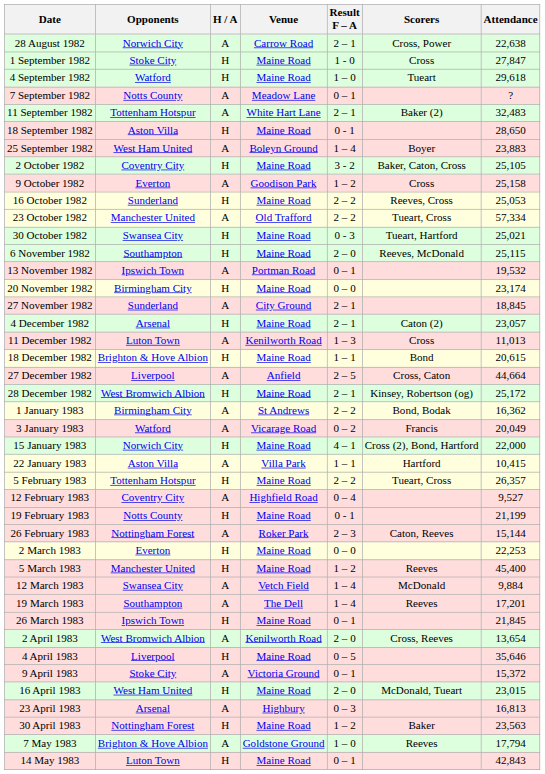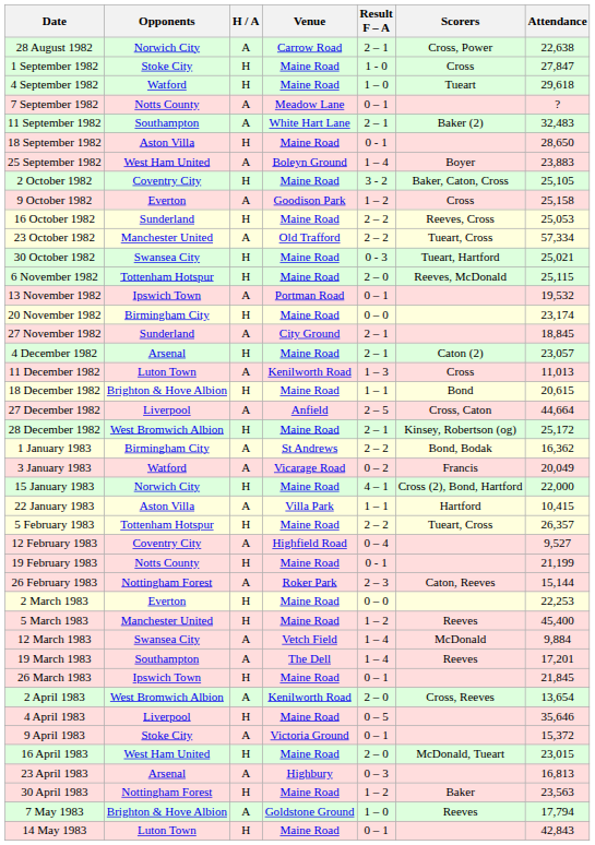 <table class="wikitable" style="text-align:center">
 <tr>
 <th>Date</th>
 <th>Opponents</th>
 <th>H / A</th>
 <th>Venue</th>
 <th>Result<br>F – A</th>
 <th>Scorers</th>
 <th>Attendance</th>
 </tr>
 <tr bgcolor="#ddffdd">
 <td>28 August 1982</td>
 <td><a href='#'>Norwich City</a></td>
 <td>A</td>
 <td><a href='#'>Carrow Road</a></td>
 <td>2 – 1</td>
 <td>Cross, Power</td>
 <td>22,638</td>
 </tr>
 <tr bgcolor="#ddffdd">
 <td>1 September 1982</td>
 <td><a href='#'>Stoke City</a></td>
 <td>H</td>
 <td><a href='#'>Maine Road</a></td>
 <td>1 - 0</td>
 <td>Cross</td>
 <td>27,847</td>
 </tr>
 <tr bgcolor="#ddffdd">
 <td>4 September 1982</td>
 <td><a href='#'>Watford</a></td>
 <td>H</td>
 <td><a href='#'>Maine Road</a></td>
 <td>1 – 0</td>
 <td>Tueart</td>
 <td>29,618</td>
 </tr>
 <tr bgcolor="#ffdddd">
 <td>7 September 1982</td>
 <td><a href='#'>Notts County</a></td>
 <td>A</td>
 <td><a href='#'>Meadow Lane</a></td>
 <td>0 – 1</td>
 <td></td>
 <td>?</td>
 </tr>
 <tr bgcolor="#ddffdd">
 <td>11 September 1982</td>
-<td><a href='#'>Tottenham Hotspur</a></td>
+<td><a href='#'>Southampton</a></td>
 <td>A</td>
 <td><a href='#'>White Hart Lane</a></td>
 <td>2 – 1</td>
 <td>Baker (2)</td>
 <td>32,483</td>
 </tr>
 <tr bgcolor="#ffdddd">
 <td>18 September 1982</td>
 <td><a href='#'>Aston Villa</a></td>
 <td>H</td>
 <td><a href='#'>Maine Road</a></td>
 <td>0 - 1</td>
 <td></td>
 <td>28,650</td>
 </tr>
 <tr bgcolor="#ffdddd">
 <td>25 September 1982</td>
 <td><a href='#'>West Ham United</a></td>
 <td>A</td>
 <td><a href='#'>Boleyn Ground</a></td>
 <td>1 – 4</td>
 <td>Boyer</td>
 <td>23,883</td>
 </tr>
 <tr bgcolor="#ddffdd">
 <td>2 October 1982</td>
 <td><a href='#'>Coventry City</a></td>
 <td>H</td>
 <td><a href='#'>Maine Road</a></td>
 <td>3 - 2</td>
 <td>Baker, Caton, Cross</td>
 <td>25,105</td>
 </tr>
 <tr bgcolor="#ffdddd">
 <td>9 October 1982</td>
 <td><a href='#'>Everton</a></td>
 <td>A</td>
 <td><a href='#'>Goodison Park</a></td>
 <td>1 – 2</td>
 <td>Cross</td>
 <td>25,158</td>
 </tr>
 <tr bgcolor="#ffffdd">
 <td>16 October 1982</td>
 <td><a href='#'>Sunderland</a></td>
 <td>H</td>
 <td><a href='#'>Maine Road</a></td>
 <td>2 – 2</td>
 <td>Reeves, Cross</td>
 <td>25,053</td>
 </tr>
 <tr bgcolor="#ffffdd">
 <td>23 October 1982</td>
 <td><a href='#'>Manchester United</a></td>
 <td>A</td>
 <td><a href='#'>Old Trafford</a></td>
 <td>2 – 2</td>
 <td>Tueart, Cross</td>
 <td>57,334</td>
 </tr>
 <tr bgcolor="#ddffdd">
 <td>30 October 1982</td>
 <td><a href='#'>Swansea City</a></td>
 <td>H</td>
 <td><a href='#'>Maine Road</a></td>
 <td>0 - 3</td>
 <td>Tueart, Hartford</td>
 <td>25,021</td>
 </tr>
 <tr bgcolor="ddffdd">
 <td>6 November 1982</td>
-<td><a href='#'>Southampton</a></td>
+<td><a href='#'>Tottenham Hotspur</a></td>
 <td>H</td>
 <td><a href='#'>Maine Road</a></td>
 <td>2 – 0</td>
 <td>Reeves, McDonald</td>
 <td>25,115</td>
 </tr>
 <tr bgcolor="#ffdddd">
 <td>13 November 1982</td>
 <td><a href='#'>Ipswich Town</a></td>
 <td>A</td>
 <td><a href='#'>Portman Road</a></td>
 <td>0 – 1</td>
 <td></td>
 <td>19,532</td>
 </tr>
 <tr bgcolor="#ffffdd">
 <td>20 November 1982</td>
 <td><a href='#'>Birmingham City</a></td>
 <td>H</td>
 <td><a href='#'>Maine Road</a></td>
 <td>0 – 0</td>
 <td></td>
 <td>23,174</td>
 </tr>
 <tr bgcolor="#ffdddd">
 <td>27 November 1982</td>
 <td><a href='#'>Sunderland</a></td>
 <td>A</td>
 <td><a href='#'>City Ground</a></td>
 <td>2 – 1</td>
 <td></td>
 <td>18,845</td>
 </tr>
 <tr bgcolor="#ddffdd">
 <td>4 December 1982</td>
 <td><a href='#'>Arsenal</a></td>
 <td>H</td>
 <td><a href='#'>Maine Road</a></td>
 <td>2 – 1</td>
 <td>Caton (2)</td>
 <td>23,057</td>
 </tr>
 <tr bgcolor="#ffdddd">
 <td>11 December 1982</td>
 <td><a href='#'>Luton Town</a></td>
 <td>A</td>
 <td><a href='#'>Kenilworth Road</a></td>
 <td>1 – 3</td>
 <td>Cross</td>
 <td>11,013</td>
 </tr>
 <tr bgcolor="#ffffdd">
 <td>18 December 1982</td>
 <td><a href='#'>Brighton & Hove Albion</a></td>
 <td>H</td>
 <td><a href='#'>Maine Road</a></td>
 <td>1 – 1</td>
 <td>Bond</td>
 <td>20,615</td>
 </tr>
 <tr bgcolor="#ffdddd">
 <td>27 December 1982</td>
 <td><a href='#'>Liverpool</a></td>
 <td>A</td>
 <td><a href='#'>Anfield</a></td>
 <td>2 – 5</td>
 <td>Cross, Caton</td>
 <td>44,664</td>
 </tr>
 <tr bgcolor="#ddffdd">
 <td>28 December 1982</td>
 <td><a href='#'>West Bromwich Albion</a></td>
 <td>H</td>
 <td><a href='#'>Maine Road</a></td>
 <td>2 – 1</td>
 <td>Kinsey, Robertson (og)</td>
 <td>25,172</td>
 </tr>
 <tr bgcolor="#ffffdd">
 <td>1 January 1983</td>
 <td><a href='#'>Birmingham City</a></td>
 <td>A</td>
 <td><a href='#'>St Andrews</a></td>
 <td>2 – 2</td>
 <td>Bond, Bodak</td>
 <td>16,362</td>
 </tr>
 <tr bgcolor="#ffdddd">
 <td>3 January 1983</td>
 <td><a href='#'>Watford</a></td>
 <td>A</td>
 <td><a href='#'>Vicarage Road</a></td>
 <td>0 – 2</td>
 <td>Francis</td>
 <td>20,049</td>
 </tr>
 <tr bgcolor="#ddffdd">
 <td>15 January 1983</td>
 <td><a href='#'>Norwich City</a></td>
 <td>H</td>
 <td><a href='#'>Maine Road</a></td>
 <td>4 – 1</td>
 <td>Cross (2), Bond, Hartford</td>
 <td>22,000</td>
 </tr>
 <tr bgcolor="#ffffdd">
 <td>22 January 1983</td>
 <td><a href='#'>Aston Villa</a></td>
 <td>A</td>
 <td><a href='#'>Villa Park</a></td>
 <td>1 – 1</td>
 <td>Hartford</td>
 <td>10,415</td>
 </tr>
 <tr bgcolor="#ffffdd">
 <td>5 February 1983</td>
 <td><a href='#'>Tottenham Hotspur</a></td>
 <td>H</td>
 <td><a href='#'>Maine Road</a></td>
 <td>2 – 2</td>
 <td>Tueart, Cross</td>
 <td>26,357</td>
 </tr>
 <tr bgcolor="#ffdddd">
 <td>12 February 1983</td>
 <td><a href='#'>Coventry City</a></td>
 <td>A</td>
 <td><a href='#'>Highfield Road</a></td>
 <td>0 – 4</td>
 <td></td>
 <td>9,527</td>
 </tr>
 <tr bgcolor="#ffdddd">
 <td>19 February 1983</td>
 <td><a href='#'>Notts County</a></td>
 <td>H</td>
 <td><a href='#'>Maine Road</a></td>
 <td>0 - 1</td>
 <td></td>
 <td>21,199</td>
 </tr>
 <tr bgcolor="#ffdddd">
 <td>26 February 1983</td>
 <td><a href='#'>Nottingham Forest</a></td>
 <td>A</td>
 <td><a href='#'>Roker Park</a></td>
 <td>2 – 3</td>
 <td>Caton, Reeves</td>
 <td>15,144</td>
 </tr>
 <tr bgcolor="#ffffdd">
 <td>2 March 1983</td>
 <td><a href='#'>Everton</a></td>
 <td>H</td>
 <td><a href='#'>Maine Road</a></td>
 <td>0 – 0</td>
 <td></td>
 <td>22,253</td>
 </tr>
 <tr bgcolor="#ffdddd">
 <td>5 March 1983</td>
 <td><a href='#'>Manchester United</a></td>
 <td>H</td>
 <td><a href='#'>Maine Road</a></td>
 <td>1 – 2</td>
 <td>Reeves</td>
 <td>45,400</td>
 </tr>
 <tr bgcolor="#ffdddd">
 <td>12 March 1983</td>
 <td><a href='#'>Swansea City</a></td>
 <td>A</td>
 <td><a href='#'>Vetch Field</a></td>
 <td>1 – 4</td>
 <td>McDonald</td>
 <td>9,884</td>
 </tr>
 <tr bgcolor="#ffdddd">
 <td>19 March 1983</td>
 <td><a href='#'>Southampton</a></td>
 <td>A</td>
 <td><a href='#'>The Dell</a></td>
 <td>1 – 4</td>
 <td>Reeves</td>
 <td>17,201</td>
 </tr>
 <tr bgcolor="#ffdddd">
 <td>26 March 1983</td>
 <td><a href='#'>Ipswich Town</a></td>
 <td>H</td>
 <td><a href='#'>Maine Road</a></td>
 <td>0 – 1</td>
 <td></td>
 <td>21,845</td>
 </tr>
 <tr bgcolor="#ddffdd">
 <td>2 April 1983</td>
 <td><a href='#'>West Bromwich Albion</a></td>
 <td>A</td>
 <td><a href='#'>Kenilworth Road</a></td>
 <td>2 – 0</td>
 <td>Cross, Reeves</td>
 <td>13,654</td>
 </tr>
 <tr bgcolor="#ffdddd">
 <td>4 April 1983</td>
 <td><a href='#'>Liverpool</a></td>
 <td>H</td>
 <td><a href='#'>Maine Road</a></td>
 <td>0 – 5</td>
 <td></td>
 <td>35,646</td>
 </tr>
 <tr bgcolor="#ffdddd">
 <td>9 April 1983</td>
 <td><a href='#'>Stoke City</a></td>
 <td>A</td>
 <td><a href='#'>Victoria Ground</a></td>
 <td>0 – 1</td>
 <td></td>
 <td>15,372</td>
 </tr>
 <tr bgcolor="#ddffdd">
 <td>16 April 1983</td>
 <td><a href='#'>West Ham United</a></td>
 <td>H</td>
 <td><a href='#'>Maine Road</a></td>
 <td>2 – 0</td>
 <td>McDonald, Tueart</td>
 <td>23,015</td>
 </tr>
 <tr bgcolor="#ffdddd">
 <td>23 April 1983</td>
 <td><a href='#'>Arsenal</a></td>
 <td>A</td>
 <td><a href='#'>Highbury</a></td>
 <td>0 – 3</td>
 <td></td>
 <td>16,813</td>
 </tr>
 <tr bgcolor="#ffdddd">
 <td>30 April 1983</td>
 <td><a href='#'>Nottingham Forest</a></td>
 <td>H</td>
 <td><a href='#'>Maine Road</a></td>
 <td>1 – 2</td>
 <td>Baker</td>
 <td>23,563</td>
 </tr>
 <tr bgcolor="#ddffdd">
 <td>7 May 1983</td>
 <td><a href='#'>Brighton & Hove Albion</a></td>
 <td>A</td>
 <td><a href='#'>Goldstone Ground</a></td>
 <td>1 – 0</td>
 <td>Reeves</td>
 <td>17,794</td>
 </tr>
 <tr bgcolor="#ffdddd">
 <td>14 May 1983</td>
 <td><a href='#'>Luton Town</a></td>
 <td>H</td>
 <td><a href='#'>Maine Road</a></td>
 <td>0 – 1</td>
 <td></td>
 <td>42,843</td>
 </tr>
 </table>
